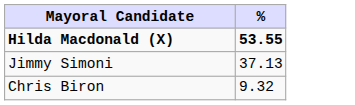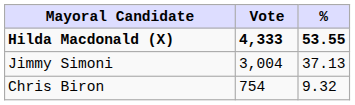 <table class="wikitable">
 <tr>
 <th style="background:#ddf; width:200px;">Mayoral Candidate</th>
+<th style="background:#ddf; width:50px;">Vote</th>
 <th style="background:#ddf; width:30px;">%</th>
 </tr>
 <tr>
 <td><strong>Hilda Macdonald</strong> <strong>(X)</strong></td>
+<td><strong>4,333</strong></td>
 <td><strong>53.55</strong></td>
 </tr>
 <tr>
 <td>Jimmy Simoni</td>
+<td>3,004</td>
 <td>37.13</td>
 </tr>
 <tr>
 <td>Chris Biron</td>
+<td>754</td>
 <td>9.32</td>
 </tr>
 </table>
